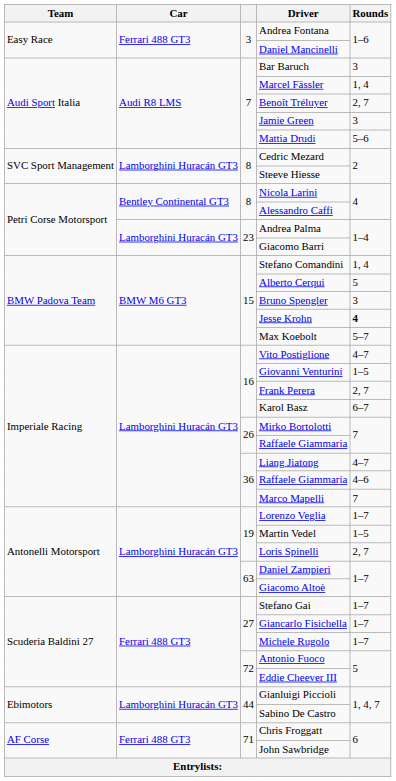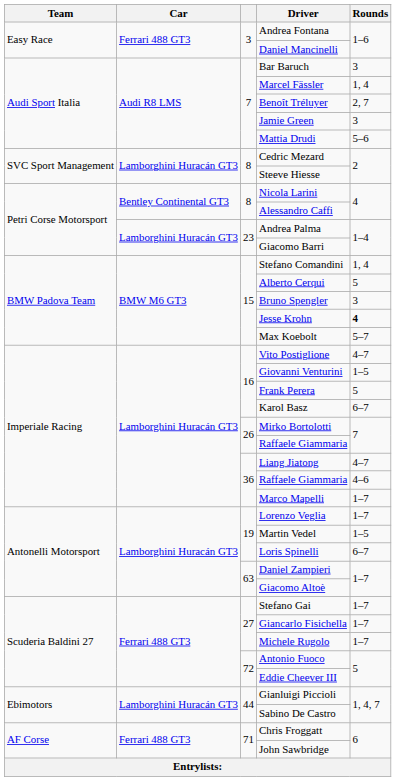 <table class="wikitable" style="font-size: 85%;">
 <tr>
 <th>Team</th>
 <th>Car</th>
 <th></th>
 <th>Driver</th>
 <th>Rounds</th>
 </tr>
 <tr>
 <td rowspan=2> Easy Race</td>
 <td rowspan=2><a href='#'>Ferrari 488 GT3</a></td>
 <td rowspan=2 align=center>3</td>
 <td> Andrea Fontana</td>
 <td rowspan=2>1–6</td>
 </tr>
 <tr>
 <td> <a href='#'>Daniel Mancinelli</a></td>
 </tr>
 <tr>
 <td rowspan=5> <a href='#'>Audi Sport</a> Italia</td>
 <td rowspan=5><a href='#'>Audi R8 LMS</a></td>
 <td rowspan=5 align=center>7</td>
 <td> Bar Baruch</td>
 <td>3</td>
 </tr>
 <tr>
 <td> <a href='#'>Marcel Fässler</a></td>
 <td>1, 4</td>
 </tr>
 <tr>
 <td> <a href='#'>Benoît Tréluyer</a></td>
 <td>2, 7</td>
 </tr>
 <tr>
 <td> <a href='#'>Jamie Green</a></td>
 <td>3</td>
 </tr>
 <tr>
 <td> <a href='#'>Mattia Drudi</a></td>
 <td>5–6</td>
 </tr>
 <tr>
 <td rowspan=2> SVC Sport Management</td>
 <td rowspan=2><a href='#'>Lamborghini Huracán GT3</a></td>
 <td rowspan=2 align=center>8</td>
 <td> Cedric Mezard</td>
 <td rowspan=2>2</td>
 </tr>
 <tr>
 <td> Steeve Hiesse</td>
 </tr>
 <tr>
 <td rowspan=4> Petri Corse Motorsport</td>
 <td rowspan=2><a href='#'>Bentley Continental GT3</a></td>
 <td rowspan=2 align=center>8</td>
 <td> <a href='#'>Nicola Larini</a></td>
 <td rowspan=2>4</td>
 </tr>
 <tr>
 <td> <a href='#'>Alessandro Caffi</a></td>
 </tr>
 <tr>
 <td rowspan=2><a href='#'>Lamborghini Huracán GT3</a></td>
 <td rowspan=2 align=center>23</td>
 <td> Andrea Palma</td>
 <td rowspan=2>1–4</td>
 </tr>
 <tr>
 <td> Giacomo Barri</td>
 </tr>
 <tr>
 <td rowspan=5> <a href='#'>BMW Padova Team</a></td>
 <td rowspan=5><a href='#'>BMW M6 GT3</a></td>
 <td rowspan=5 align=center>15</td>
 <td> Stefano Comandini</td>
 <td>1, 4</td>
 </tr>
 <tr>
 <td> <a href='#'>Alberto Cerqui</a></td>
 <td>5</td>
 </tr>
 <tr>
 <td> <a href='#'>Bruno Spengler</a></td>
 <td>3</td>
 </tr>
 <tr>
 <td> <a href='#'>Jesse Krohn</a></td>
 <td><strong>4</strong></td>
 </tr>
 <tr>
 <td> Max Koebolt</td>
 <td>5–7</td>
 </tr>
 <tr>
 <td rowspan=9> Imperiale Racing</td>
 <td rowspan=9><a href='#'>Lamborghini Huracán GT3</a></td>
 <td rowspan=4 align=center>16</td>
 <td> <a href='#'>Vito Postiglione</a></td>
 <td>4–7</td>
 </tr>
 <tr>
 <td> <a href='#'>Giovanni Venturini</a></td>
 <td>1–5</td>
 </tr>
 <tr>
 <td> <a href='#'>Frank Perera</a></td>
-<td>2, 7</td>
+<td>5</td>
 </tr>
 <tr>
 <td> Karol Basz</td>
 <td>6–7</td>
 </tr>
 <tr>
 <td rowspan=2 align=center>26</td>
 <td> <a href='#'>Mirko Bortolotti</a></td>
 <td rowspan=2>7</td>
 </tr>
 <tr>
 <td> <a href='#'>Raffaele Giammaria</a></td>
 </tr>
 <tr>
 <td rowspan=3 align=center>36</td>
 <td> <a href='#'>Liang Jiatong</a></td>
 <td>4–7</td>
 </tr>
 <tr>
 <td> <a href='#'>Raffaele Giammaria</a></td>
 <td>4–6</td>
 </tr>
 <tr>
 <td> <a href='#'>Marco Mapelli</a></td>
-<td>7</td>
+<td>1–7</td>
 </tr>
 <tr>
 <td rowspan=5> Antonelli Motorsport</td>
 <td rowspan=5><a href='#'>Lamborghini Huracán GT3</a></td>
 <td rowspan=3 align=center>19</td>
 <td> <a href='#'>Lorenzo Veglia</a></td>
 <td>1–7</td>
 </tr>
 <tr>
 <td> Martin Vedel</td>
 <td>1–5</td>
 </tr>
 <tr>
 <td> <a href='#'>Loris Spinelli</a></td>
-<td>2, 7</td>
+<td>6–7</td>
 </tr>
 <tr>
 <td rowspan=2 align=center>63</td>
 <td> <a href='#'>Daniel Zampieri</a></td>
 <td rowspan=2>1–7</td>
 </tr>
 <tr>
 <td> <a href='#'>Giacomo Altoè</a></td>
 </tr>
 <tr>
 <td rowspan=5> Scuderia Baldini 27</td>
 <td rowspan=5><a href='#'>Ferrari 488 GT3</a></td>
 <td rowspan=3 align=center>27</td>
 <td> Stefano Gai</td>
 <td>1–7</td>
 </tr>
 <tr>
 <td> <a href='#'>Giancarlo Fisichella</a></td>
 <td>1–7</td>
 </tr>
 <tr>
 <td> <a href='#'>Michele Rugolo</a></td>
 <td>1–7</td>
 </tr>
 <tr>
 <td rowspan=2 align=center>72</td>
 <td> <a href='#'>Antonio Fuoco</a></td>
 <td rowspan=2>5</td>
 </tr>
 <tr>
 <td> <a href='#'>Eddie Cheever III</a></td>
 </tr>
 <tr>
 <td rowspan=2> Ebimotors</td>
 <td rowspan=2><a href='#'>Lamborghini Huracán GT3</a></td>
 <td rowspan=2 align=center>44</td>
 <td> Gianluigi Piccioli</td>
 <td rowspan=2>1, 4, 7</td>
 </tr>
 <tr>
 <td> Sabino De Castro</td>
 </tr>
 <tr>
 <td rowspan=2> <a href='#'>AF Corse</a></td>
 <td rowspan=2><a href='#'>Ferrari 488 GT3</a></td>
 <td rowspan=2 align=center>71</td>
 <td> Chris Froggatt</td>
 <td rowspan=2>6</td>
 </tr>
 <tr>
 <td> John Sawbridge</td>
 </tr>
 <tr>
 <th colspan=5>Entrylists:       </th>
 </tr>
 </table>
